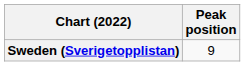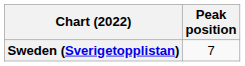 <table class="wikitable plainrowheaders" style="text-align:center">
 <tr>
 <th scope="col">Chart (2022)</th>
 <th scope="col">Peak<br>position</th>
 </tr>
 <tr>
 <th scope="row">Sweden (<a href='#'>Sverigetopplistan</a>)</th>
-<td>9</td>
+<td>7</td>
 </tr>
 </table>
